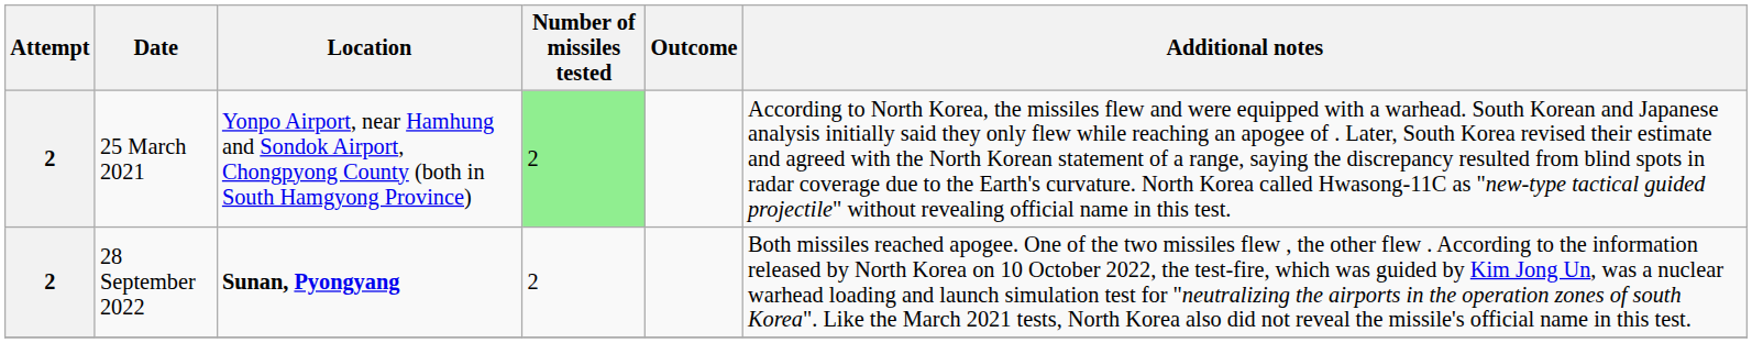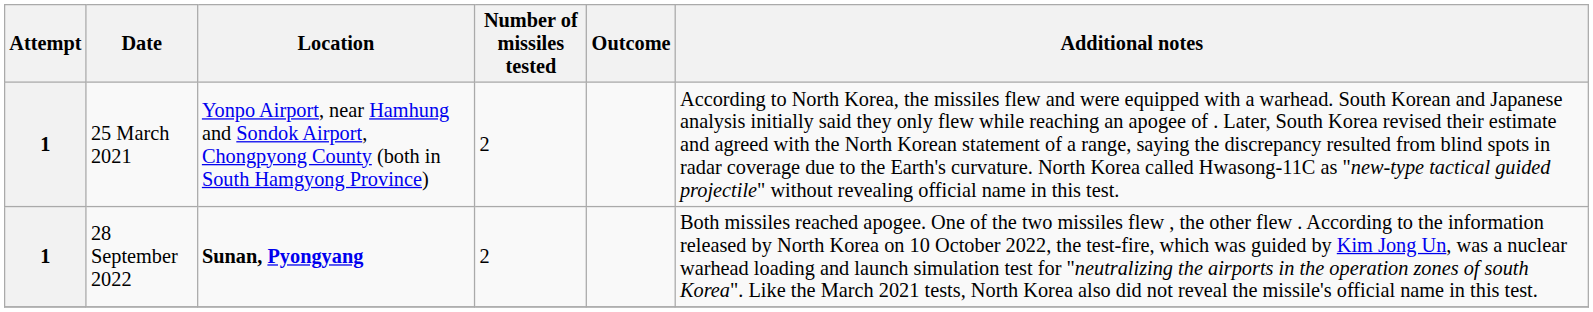 <table class="wikitable">
 <tr>
 <th scope="col">Attempt</th>
 <th scope="col">Date</th>
 <th scope="col">Location</th>
 <th scope="col">Number of missiles tested</th>
 <th scope="col">Outcome</th>
 <th scope="col">Additional notes</th>
 </tr>
 <tr>
-<th scope="row">2</th>
+<th scope="row">1</th>
 <td>25 March 2021</td>
 <td><a href='#'>Yonpo Airport</a>, near <a href='#'>Hamhung</a> and <a href='#'>Sondok Airport</a>, <a href='#'>Chongpyong County</a> (both in <a href='#'>South Hamgyong Province</a>)</td>
-<td style="background: lightgreen;">2</td>
+<td>2</td>
 <td></td>
 <td>According to North Korea, the missiles flew  and were equipped with a  warhead. South Korean and Japanese analysis initially said they only flew  while reaching an apogee of . Later, South Korea revised their estimate and agreed with the North Korean statement of a  range, saying the discrepancy resulted from blind spots in radar coverage due to the Earth's curvature. North Korea called Hwasong-11C as "<em>new-type tactical guided projectile</em>" without revealing official name in this test.</td>
 </tr>
 <tr>
-<th>2</th>
+<th>1</th>
 <td>28 September 2022</td>
 <td><strong>Sunan, <a href='#'>Pyongyang</a></strong></td>
 <td>2</td>
 <td></td>
 <td>Both missiles reached  apogee. One of the two missiles flew , the other flew . According to the information released by North Korea on 10 October 2022, the test-fire, which was guided by <a href='#'>Kim Jong Un</a>, was a nuclear warhead loading and launch simulation test for "<em>neutralizing the airports in the operation zones of south Korea</em>". Like the March 2021 tests, North Korea also did not reveal the missile's official name in this test.</td>
 </tr>
 <tr>
 </tr>
 </table>
